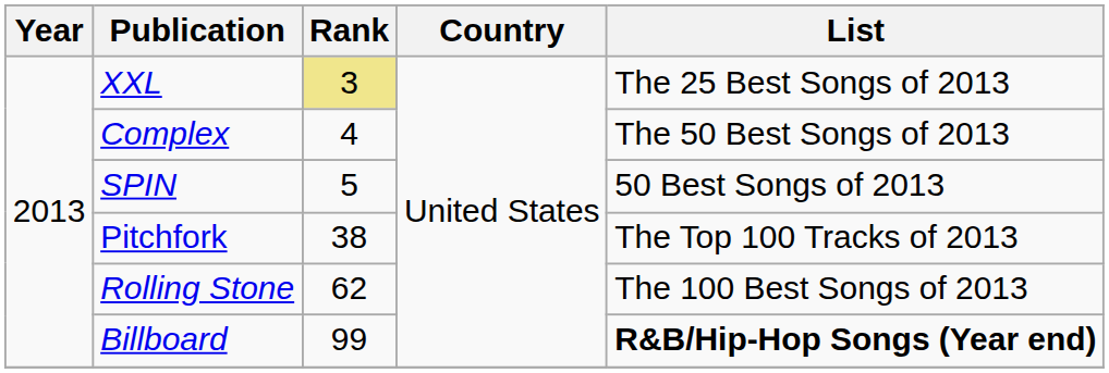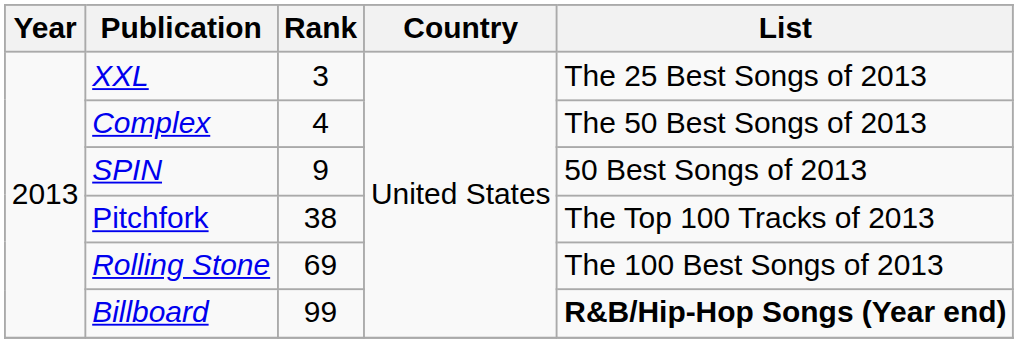 <table class="wikitable">
 <tr>
 <th>Year</th>
 <th>Publication</th>
 <th>Rank</th>
 <th>Country</th>
 <th>List</th>
 </tr>
 <tr>
 <td rowspan="6">2013</td>
 <td><em><a href='#'>XXL</a></em></td>
-<td align="center" style="background: khaki;">3</td>
+<td align="center">3</td>
 <td rowspan="6">United States</td>
 <td>The 25 Best Songs of 2013</td>
 </tr>
 <tr>
 <td><em><a href='#'>Complex</a></em></td>
 <td align="center">4</td>
 <td>The 50 Best Songs of 2013</td>
 </tr>
 <tr>
 <td><em><a href='#'>SPIN</a></em></td>
-<td align="center">5</td>
+<td align="center">9</td>
 <td>50 Best Songs of 2013</td>
 </tr>
 <tr>
 <td><a href='#'>Pitchfork</a></td>
 <td align="center">38</td>
 <td>The Top 100 Tracks of 2013</td>
 </tr>
 <tr>
 <td><em><a href='#'>Rolling Stone</a></em></td>
-<td align="center">62</td>
+<td align="center">69</td>
 <td>The 100 Best Songs of 2013</td>
 </tr>
 <tr>
 <td><em><a href='#'>Billboard</a></em></td>
 <td align="center">99</td>
 <td><strong>R&B/Hip-Hop Songs (Year end)</strong></td>
 </tr>
 <tr>
 </tr>
 </table>
